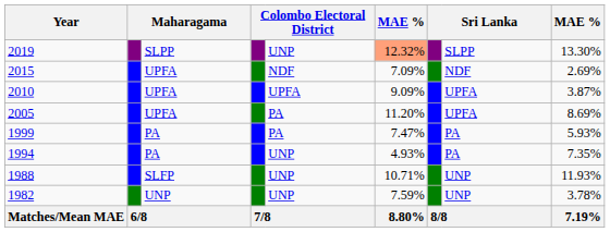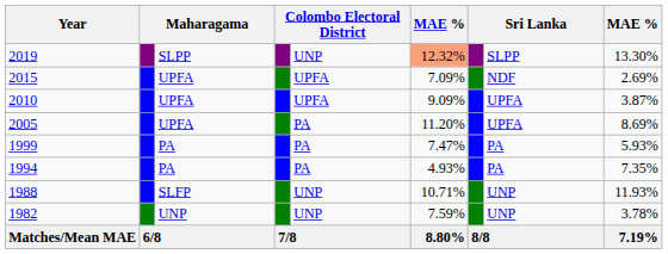 <table class="wikitable">
 <tr>
 <th>Year</th>
 <th colspan="2" width="144px">Maharagama</th>
 <th colspan="2" width="144px"><a href='#'>Colombo Electoral District</a></th>
 <th><a href='#'>MAE</a> %</th>
 <th colspan="2" width="144px">Sri Lanka</th>
 <th>MAE %</th>
 </tr>
 <tr>
 <td><a href='#'>2019</a></td>
 <td style="background-color:purple;" width="10px"></td>
 <td style="text-align:left;"><a href='#'>SLPP</a></td>
 <td style="background-color:purple;" width="10px"></td>
 <td style="text-align:left;"><a href='#'>UNP</a></td>
 <td style="background: lightsalmon; text-align:right;">12.32%</td>
 <td style="background-color:purple;" width="10px"></td>
 <td style="text-align:left;"><a href='#'>SLPP</a></td>
 <td style="text-align:right;">13.30%</td>
 </tr>
 <tr>
 <td><a href='#'>2015</a></td>
 <td style="background-color:blue;" width="10px"></td>
 <td style="text-align:left;"><a href='#'>UPFA</a></td>
 <td style="background-color:green;" width="10px"></td>
-<td style="text-align:left;"><a href='#'>NDF</a></td>
+<td style="text-align:left;"><a href='#'>UPFA</a></td>
 <td style="text-align:right;">7.09%</td>
 <td style="background-color:green;" width="10px"></td>
 <td style="text-align:left;"><a href='#'>NDF</a></td>
 <td style="text-align:right;">2.69%</td>
 </tr>
 <tr>
 <td><a href='#'>2010</a></td>
 <td style="background-color:blue;" width="10px"></td>
 <td style="text-align:left;"><a href='#'>UPFA</a></td>
 <td style="background-color:blue;" width="10px"></td>
 <td style="text-align:left;"><a href='#'>UPFA</a></td>
 <td style="text-align:right;">9.09%</td>
 <td style="background-color:blue;" width="10px"></td>
 <td style="text-align:left;"><a href='#'>UPFA</a></td>
 <td style="text-align:right;">3.87%</td>
 </tr>
 <tr>
 <td><a href='#'>2005</a></td>
 <td style="background-color:blue;" width="10px"></td>
 <td style="text-align:left;"><a href='#'>UPFA</a></td>
 <td style="background-color:green;" width="10px"></td>
 <td style="text-align:left;"><a href='#'>PA</a></td>
 <td style="text-align:right;">11.20%</td>
 <td style="background-color:blue;" width="10px"></td>
 <td style="text-align:left;"><a href='#'>UPFA</a></td>
 <td style="text-align:right;">8.69%</td>
 </tr>
 <tr>
 <td><a href='#'>1999</a></td>
 <td style="background-color:blue;" width="10px"></td>
 <td style="text-align:left;"><a href='#'>PA</a></td>
 <td style="background-color:blue;" width="10px"></td>
 <td style="text-align:left;"><a href='#'>PA</a></td>
 <td style="text-align:right;">7.47%</td>
 <td style="background-color:blue;" width="10px"></td>
 <td style="text-align:left;"><a href='#'>PA</a></td>
 <td style="text-align:right;">5.93%</td>
 </tr>
 <tr>
 <td><a href='#'>1994</a></td>
 <td style="background-color:blue;" width="10px"></td>
 <td style="text-align:left;"><a href='#'>PA</a></td>
 <td style="background-color:blue;" width="10px"></td>
-<td style="text-align:left;"><a href='#'>UNP</a></td>
+<td style="text-align:left;"><a href='#'>PA</a></td>
 <td style="text-align:right;">4.93%</td>
 <td style="background-color:blue;" width="10px"></td>
 <td style="text-align:left;"><a href='#'>PA</a></td>
 <td style="text-align:right;">7.35%</td>
 </tr>
 <tr>
 <td><a href='#'>1988</a></td>
 <td style="background-color:blue;" width="10px"></td>
 <td style="text-align:left;"><a href='#'>SLFP</a></td>
 <td style="background-color:green;" width="10px"></td>
 <td style="text-align:left;"><a href='#'>UNP</a></td>
 <td style="text-align:right;">10.71%</td>
 <td style="background-color:green;" width="10px"></td>
 <td style="text-align:left;"><a href='#'>UNP</a></td>
 <td style="text-align:right;">11.93%</td>
 </tr>
 <tr>
 <td><a href='#'>1982</a></td>
 <td style="background-color:green;" width="10px"></td>
 <td style="text-align:left;"><a href='#'>UNP</a></td>
 <td style="background-color:green;" width="10px"></td>
 <td style="text-align:left;"><a href='#'>UNP</a></td>
 <td style="text-align:right;">7.59%</td>
 <td style="background-color:green;" width="10px"></td>
 <td style="text-align:left;"><a href='#'>UNP</a></td>
 <td style="text-align:right;">3.78%</td>
 </tr>
 <tr>
 <th>Matches/Mean MAE</th>
 <th style="text-align:left;"colspan="2" width="144px">6/8</th>
 <th style="text-align:left;"colspan="2" width="144px">7/8</th>
 <th style="text-align:right;">8.80%</th>
 <th style="text-align:left;"colspan="2" width="144px">8/8</th>
 <th style="text-align:right;">7.19%</th>
 </tr>
 </table>
